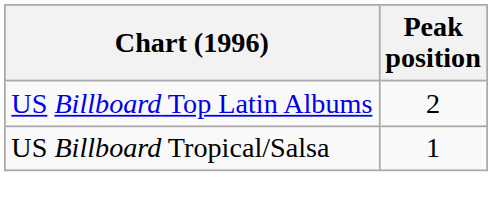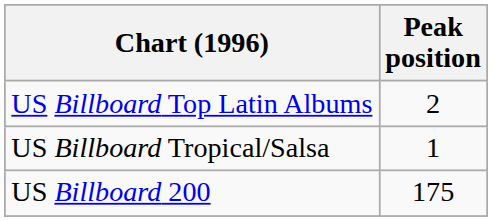 <table class="wikitable">
 <tr>
 <th align="left">Chart (1996)</th>
 <th align="left">Peak<br>position</th>
 </tr>
 <tr>
 <td align="left"><a href='#'>US</a> <a href='#'><em>Billboard</em> Top Latin Albums</a></td>
 <td align="center">2</td>
 </tr>
 <tr>
 <td align="left">US <em>Billboard</em> Tropical/Salsa</td>
 <td align="center">1</td>
 </tr>
+<tr>
+<td align="left">US <a href='#'><em>Billboard</em> 200</a></td>
+<td align="center">175</td>
+</tr>
 </table>
